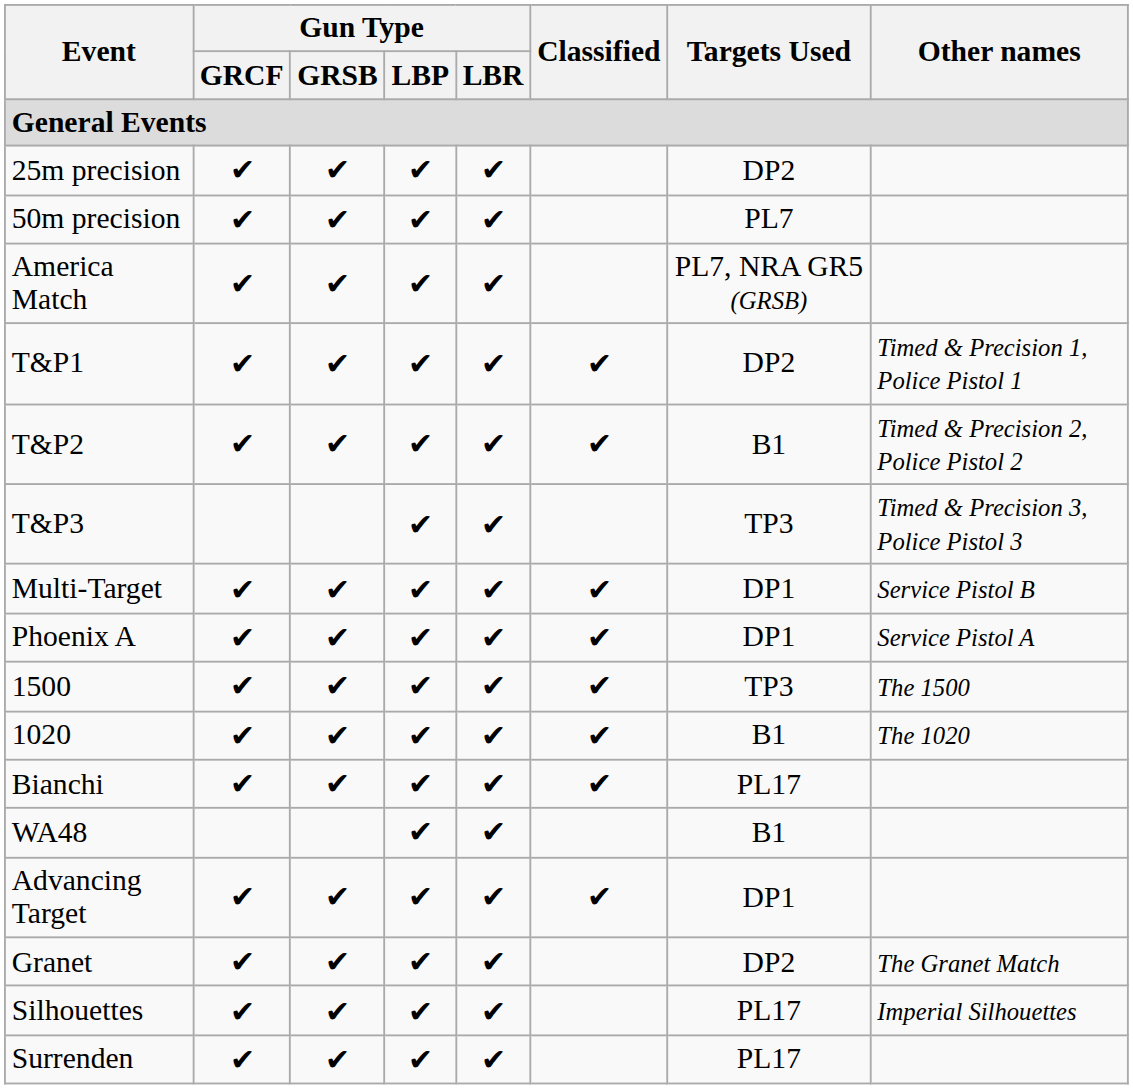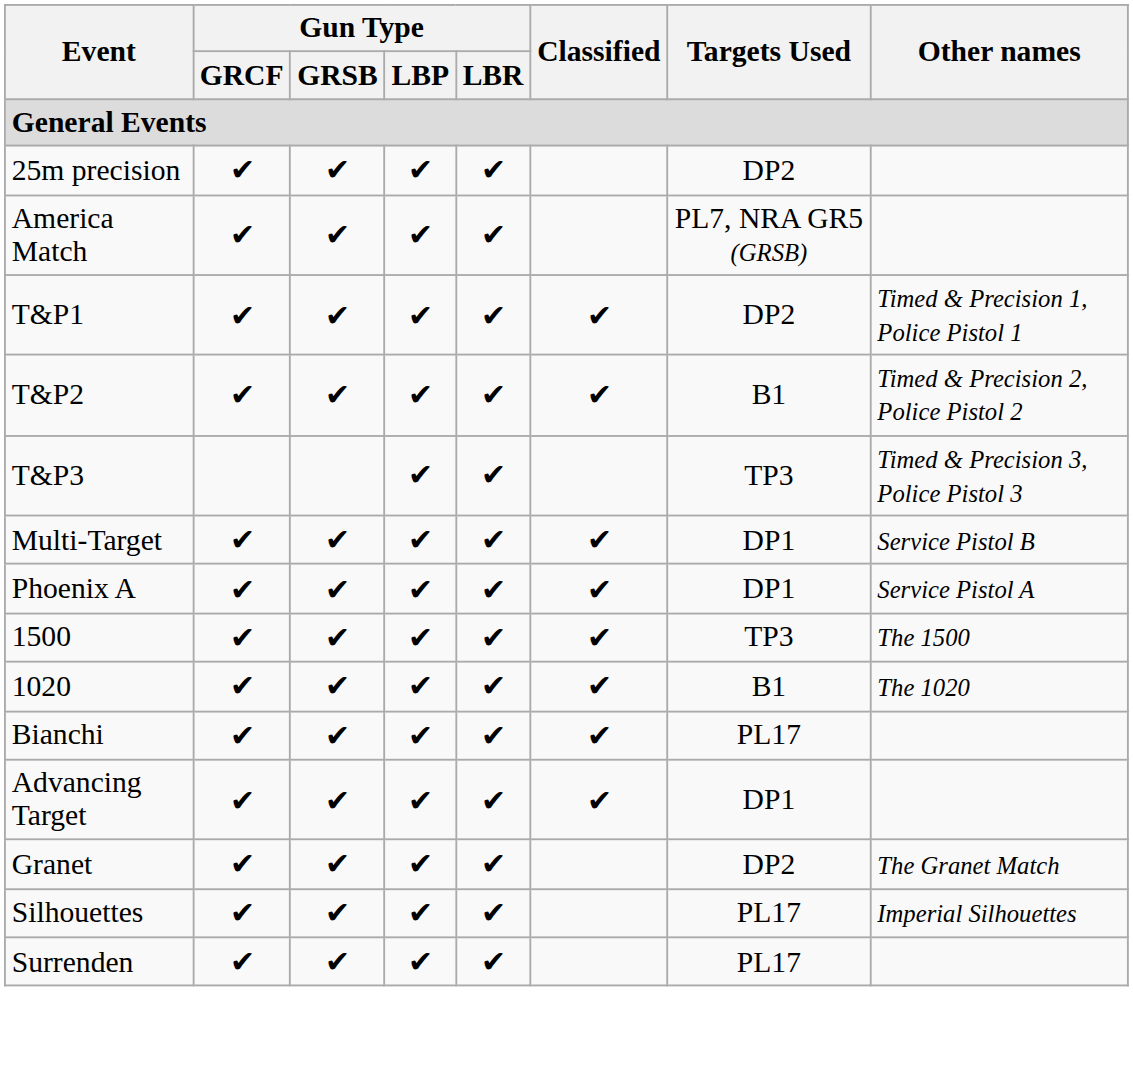 <table class="wikitable" style="text-align: center">
 <tr>
 <th rowspan="2">Event</th>
 <th colspan="4">Gun Type</th>
 <th rowspan="2">Classified</th>
 <th rowspan="2">Targets Used</th>
 <th rowspan="2">Other names</th>
 </tr>
 <tr>
 <th>GRCF</th>
 <th>GRSB</th>
 <th>LBP</th>
 <th>LBR</th>
 </tr>
 <tr>
 <td colspan="8" align="left" style="background: #dcdcdc"><strong>General Events</strong></td>
 </tr>
 <tr>
 <td align="left">25m precision</td>
 <td>✔</td>
 <td>✔</td>
 <td>✔</td>
 <td>✔</td>
 <td></td>
 <td>DP2</td>
 <td align="left"></td>
-</tr>
-<tr>
-<td align="left">50m precision</td>
-<td>✔</td>
-<td>✔</td>
-<td>✔</td>
-<td>✔</td>
-<td></td>
-<td>PL7</td>
-<td></td>
 </tr>
 <tr>
 <td align="left">America Match</td>
 <td>✔</td>
 <td>✔</td>
 <td>✔</td>
 <td>✔</td>
 <td></td>
 <td>PL7, NRA GR5 <small><em>(GRSB)</em></small></td>
 <td></td>
 </tr>
 <tr>
 <td align="left">T&P1</td>
 <td>✔</td>
 <td>✔</td>
 <td>✔</td>
 <td>✔</td>
 <td>✔</td>
 <td>DP2</td>
 <td align="left"><em><small>Timed & Precision 1, Police Pistol 1</small></em></td>
 </tr>
 <tr>
 <td align="left">T&P2</td>
 <td>✔</td>
 <td>✔</td>
 <td>✔</td>
 <td>✔</td>
 <td>✔</td>
 <td>B1</td>
 <td align="left"><em><small>Timed & Precision 2, Police Pistol 2</small></em></td>
 </tr>
 <tr>
 <td align="left">T&P3</td>
 <td></td>
 <td></td>
 <td>✔</td>
 <td>✔</td>
 <td></td>
 <td>TP3</td>
 <td align="left"><em><small>Timed & Precision 3, Police Pistol 3</small></em></td>
 </tr>
 <tr>
 <td align="left">Multi-Target</td>
 <td>✔</td>
 <td>✔</td>
 <td>✔</td>
 <td>✔</td>
 <td>✔</td>
 <td>DP1</td>
 <td align="left"><small><em>Service Pistol B</em></small></td>
 </tr>
 <tr>
 <td align="left">Phoenix A</td>
 <td>✔</td>
 <td>✔</td>
 <td>✔</td>
 <td>✔</td>
 <td>✔</td>
 <td>DP1</td>
 <td align="left"><small><em>Service Pistol A</em></small></td>
 </tr>
 <tr>
 <td align="left">1500</td>
 <td>✔</td>
 <td>✔</td>
 <td>✔</td>
 <td>✔</td>
 <td>✔</td>
 <td>TP3</td>
 <td align="left"><small><em>The 1500</em></small></td>
 </tr>
 <tr>
 <td align="left">1020</td>
 <td>✔</td>
 <td>✔</td>
 <td>✔</td>
 <td>✔</td>
 <td>✔</td>
 <td>B1</td>
 <td align="left"><small><em>The 1020</em></small></td>
 </tr>
 <tr>
 <td align="left">Bianchi</td>
 <td>✔</td>
 <td>✔</td>
 <td>✔</td>
 <td>✔</td>
 <td>✔</td>
 <td>PL17</td>
 <td></td>
 </tr>
 <tr>
-<td align="left">WA48</td>
-<td></td>
-<td></td>
-<td>✔</td>
-<td>✔</td>
-<td></td>
-<td>B1</td>
-<td></td>
-</tr>
-<tr>
 <td align="left">Advancing Target</td>
 <td>✔</td>
 <td>✔</td>
 <td>✔</td>
 <td>✔</td>
 <td>✔</td>
 <td>DP1</td>
 <td></td>
 </tr>
 <tr>
 <td align="left">Granet</td>
 <td>✔</td>
 <td>✔</td>
 <td>✔</td>
 <td>✔</td>
 <td></td>
 <td>DP2</td>
 <td align="left"><small><em>The Granet Match</em></small></td>
 </tr>
 <tr>
 <td align="left">Silhouettes</td>
 <td>✔</td>
 <td>✔</td>
 <td>✔</td>
 <td>✔</td>
 <td></td>
 <td>PL17</td>
 <td align="left"><small><em>Imperial Silhouettes</em></small></td>
 </tr>
 <tr>
 <td align="left">Surrenden</td>
 <td>✔</td>
 <td>✔</td>
 <td>✔</td>
 <td>✔</td>
 <td></td>
 <td>PL17</td>
 <td></td>
 </tr>
 </table>
